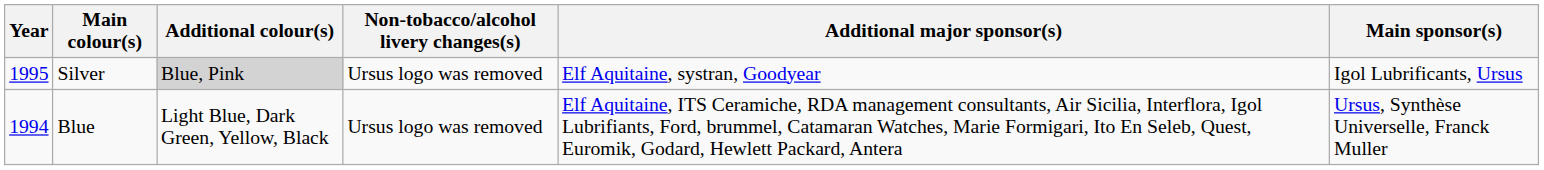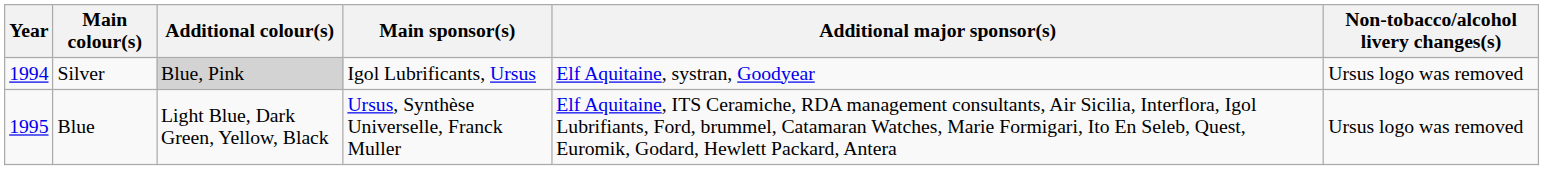 <table class="wikitable">
 <tr>
 <th>Year</th>
 <th>Main colour(s)</th>
 <th>Additional colour(s)</th>
+<th>Main sponsor(s)</th>
+<th>Additional major sponsor(s)</th>
 <th>Non-tobacco/alcohol livery changes(s)</th>
-<th>Additional major sponsor(s)</th>
-<th>Main sponsor(s)</th>
+</tr>
+<tr>
+<td><a href='#'>1994</a></td>
+<td>Silver</td>
+<td style="background: lightgrey;">Blue, Pink</td>
+<td>Igol Lubrificants, <a href='#'>Ursus</a></td>
+<td><a href='#'>Elf Aquitaine</a>, systran, <a href='#'>Goodyear</a></td>
+<td>Ursus logo was removed</td>
 </tr>
 <tr>
 <td><a href='#'>1995</a></td>
-<td>Silver</td>
-<td style="background: lightgrey;">Blue, Pink</td>
-<td>Ursus logo was removed</td>
-<td><a href='#'>Elf Aquitaine</a>, systran, <a href='#'>Goodyear</a></td>
-<td>Igol Lubrificants, <a href='#'>Ursus</a></td>
-</tr>
-<tr>
-<td><a href='#'>1994</a></td>
 <td>Blue</td>
 <td>Light Blue, Dark Green, Yellow, Black</td>
+<td><a href='#'>Ursus</a>, Synthèse Universelle, Franck Muller</td>
+<td><a href='#'>Elf Aquitaine</a>, ITS Ceramiche, RDA management consultants, Air Sicilia, Interflora, Igol Lubrifiants, Ford, brummel, Catamaran Watches, Marie Formigari, Ito En Seleb, Quest, Euromik, Godard, Hewlett Packard, Antera</td>
 <td>Ursus logo was removed</td>
-<td><a href='#'>Elf Aquitaine</a>, ITS Ceramiche, RDA management consultants, Air Sicilia, Interflora, Igol Lubrifiants, Ford, brummel, Catamaran Watches, Marie Formigari, Ito En Seleb, Quest, Euromik, Godard, Hewlett Packard, Antera</td>
-<td><a href='#'>Ursus</a>, Synthèse Universelle, Franck Muller</td>
 </tr>
 </table>
